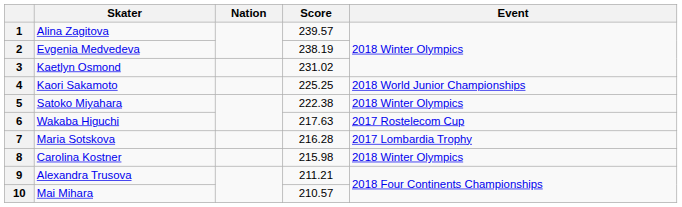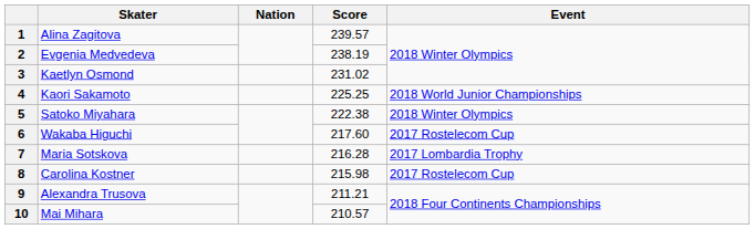 <table class="wikitable sortable" style="text-align:left; width:75%">
 <tr>
 <th scope="col"></th>
 <th scope="col">Skater</th>
 <th scope="col">Nation</th>
 <th scope="col">Score</th>
 <th scope="col">Event</th>
 </tr>
 <tr>
 <th scope="row">1</th>
 <td><a href='#'>Alina Zagitova</a></td>
 <td rowspan="2"></td>
 <td style="text-align:center;">239.57</td>
 <td rowspan="3"><a href='#'>2018 Winter Olympics</a></td>
 </tr>
 <tr>
 <th scope="row">2</th>
 <td><a href='#'>Evgenia Medvedeva</a></td>
 <td style="text-align:center;">238.19</td>
 </tr>
 <tr>
 <th scope="row">3</th>
 <td><a href='#'>Kaetlyn Osmond</a></td>
 <td></td>
 <td style="text-align:center;">231.02</td>
 </tr>
 <tr>
 <th scope="row">4</th>
 <td><a href='#'>Kaori Sakamoto</a></td>
 <td></td>
 <td style="text-align:center;">225.25</td>
 <td><a href='#'>2018 World Junior Championships</a></td>
 </tr>
 <tr>
 <th scope="row">5</th>
 <td><a href='#'>Satoko Miyahara</a></td>
 <td rowspan="2"></td>
 <td style="text-align:center;">222.38</td>
 <td><a href='#'>2018 Winter Olympics</a></td>
 </tr>
 <tr>
 <th scope="row">6</th>
 <td><a href='#'>Wakaba Higuchi</a></td>
-<td style="text-align:center;">217.63</td>
+<td style="text-align:center;">217.60</td>
 <td><a href='#'>2017 Rostelecom Cup</a></td>
 </tr>
 <tr>
 <th scope="row">7</th>
 <td><a href='#'>Maria Sotskova</a></td>
 <td></td>
 <td style="text-align:center;">216.28</td>
 <td><a href='#'>2017 Lombardia Trophy</a></td>
 </tr>
 <tr>
 <th scope="row">8</th>
 <td><a href='#'>Carolina Kostner</a></td>
 <td></td>
 <td style="text-align:center;">215.98</td>
-<td><a href='#'>2018 Winter Olympics</a></td>
+<td><a href='#'>2017 Rostelecom Cup</a></td>
 </tr>
 <tr>
 <th scope="row">9</th>
 <td><a href='#'>Alexandra Trusova</a></td>
 <td rowspan="2"></td>
 <td style="text-align:center;">211.21</td>
 <td rowspan="2"><a href='#'>2018 Four Continents Championships</a></td>
 </tr>
 <tr>
 <th scope="row">10</th>
 <td><a href='#'>Mai Mihara</a></td>
 <td style="text-align:center;">210.57</td>
 </tr>
 </table>
